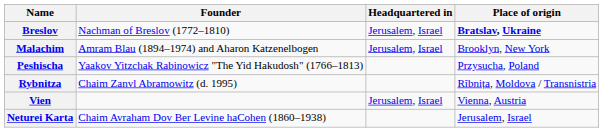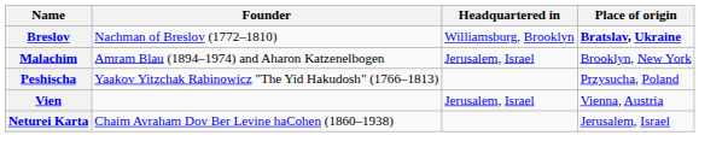 <table class="wikitable">
 <tr>
 <th>Name</th>
 <th>Founder</th>
 <th>Headquartered in</th>
 <th>Place of origin</th>
 </tr>
 <tr>
 <th><a href='#'>Breslov</a></th>
 <td><a href='#'>Nachman of Breslov</a> (1772–1810)</td>
-<td><a href='#'>Jerusalem</a>, <a href='#'>Israel</a></td>
+<td><a href='#'>Williamsburg</a>, <a href='#'>Brooklyn</a></td>
 <td><strong><a href='#'>Bratslav</a>, <a href='#'>Ukraine</a></strong></td>
 </tr>
 <tr>
 <th><a href='#'>Malachim</a></th>
 <td><a href='#'>Amram Blau</a> (1894–1974) and Aharon Katzenelbogen</td>
 <td><a href='#'>Jerusalem</a>, <a href='#'>Israel</a></td>
 <td><a href='#'>Brooklyn</a>, <a href='#'>New York</a></td>
 </tr>
 <tr>
 <th><a href='#'>Peshischa</a></th>
 <td><a href='#'>Yaakov Yitzchak Rabinowicz</a> "The Yid Hakudosh" (1766–1813)</td>
 <td></td>
 <td><a href='#'>Przysucha</a>, <a href='#'>Poland</a></td>
 </tr>
 <tr>
-<th><a href='#'>Rybnitza</a></th>
-<td><a href='#'>Chaim Zanvl Abramowitz</a> (d. 1995)</td>
-<td></td>
-<td><a href='#'>Rîbnița</a>, <a href='#'>Moldova</a> / <a href='#'>Transnistria</a></td>
-</tr>
-<tr>
 <th><a href='#'>Vien</a></th>
 <td></td>
 <td><a href='#'>Jerusalem</a>, <a href='#'>Israel</a></td>
 <td><a href='#'>Vienna</a>, <a href='#'>Austria</a></td>
 </tr>
 <tr>
 <th><a href='#'>Neturei Karta</a></th>
 <td><a href='#'>Chaim Avraham Dov Ber Levine haCohen</a> (1860–1938)</td>
 <td></td>
 <td><a href='#'>Jerusalem</a>, <a href='#'>Israel</a></td>
 </tr>
 </table>
